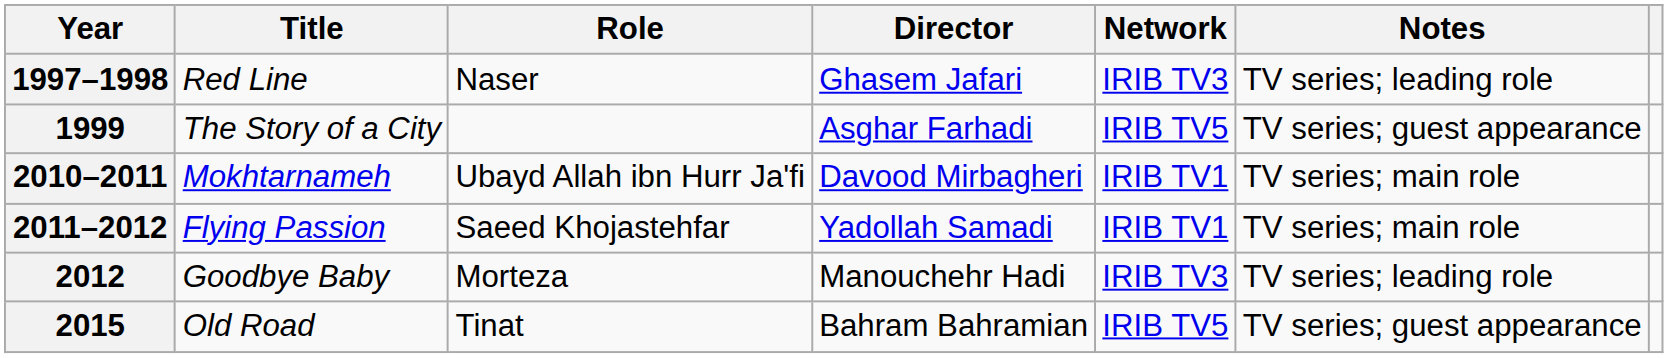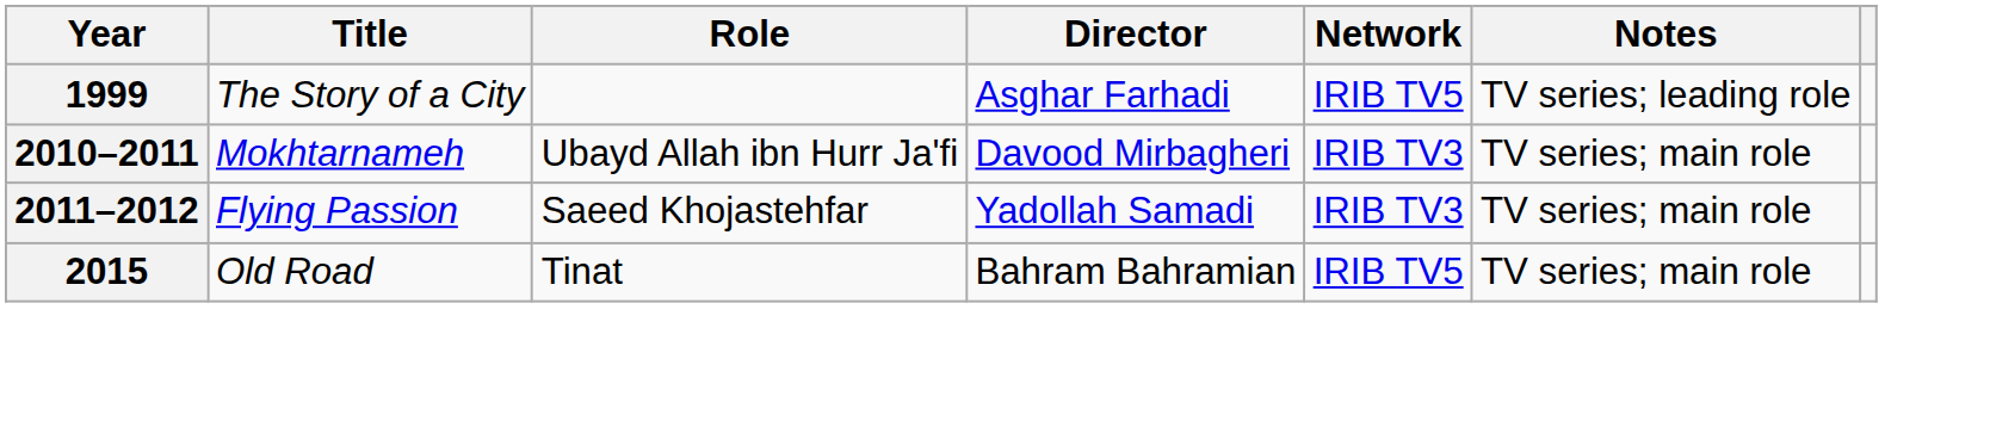 <table class="wikitable plainrowheaders sortable" style="font-size:100%">
 <tr>
 <th scope="col">Year</th>
 <th scope="col">Title</th>
 <th scope="col">Role</th>
 <th scope="col">Director</th>
 <th scope="col">Network</th>
 <th scope="col">Notes</th>
 <th class="unsortable" scope="col"></th>
 </tr>
 <tr>
-<th scope="row">1997–1998</th>
-<td><em>Red Line</em></td>
-<td>Naser</td>
-<td><a href='#'>Ghasem Jafari</a></td>
-<td><a href='#'>IRIB TV3</a></td>
-<td>TV series; leading role</td>
-<td></td>
-</tr>
-<tr>
 <th scope="row">1999</th>
 <td><em>The Story of a City</em></td>
 <td></td>
 <td><a href='#'>Asghar Farhadi</a></td>
 <td><a href='#'>IRIB TV5</a></td>
-<td>TV series; guest appearance</td>
+<td>TV series; leading role</td>
 <td></td>
 </tr>
 <tr>
 <th scope="row">2010–2011</th>
 <td><em><a href='#'>Mokhtarnameh</a></em></td>
 <td>Ubayd Allah ibn Hurr Ja'fi</td>
 <td><a href='#'>Davood Mirbagheri</a></td>
-<td><a href='#'>IRIB TV1</a></td>
+<td><a href='#'>IRIB TV3</a></td>
 <td>TV series; main role</td>
 <td></td>
 </tr>
 <tr>
 <th scope="row">2011–2012</th>
 <td><em><a href='#'>Flying Passion</a></em></td>
 <td>Saeed Khojastehfar</td>
 <td><a href='#'>Yadollah Samadi</a></td>
-<td><a href='#'>IRIB TV1</a></td>
+<td><a href='#'>IRIB TV3</a></td>
 <td>TV series; main role</td>
-<td></td>
-</tr>
-<tr>
-<th scope="row">2012</th>
-<td><em>Goodbye Baby</em></td>
-<td>Morteza</td>
-<td>Manouchehr Hadi</td>
-<td><a href='#'>IRIB TV3</a></td>
-<td>TV series; leading role</td>
 <td></td>
 </tr>
 <tr>
 <th scope="row">2015</th>
 <td><em>Old Road</em></td>
 <td>Tinat</td>
 <td>Bahram Bahramian</td>
 <td><a href='#'>IRIB TV5</a></td>
-<td>TV series; guest appearance</td>
+<td>TV series; main role</td>
 <td></td>
 </tr>
 </table>
